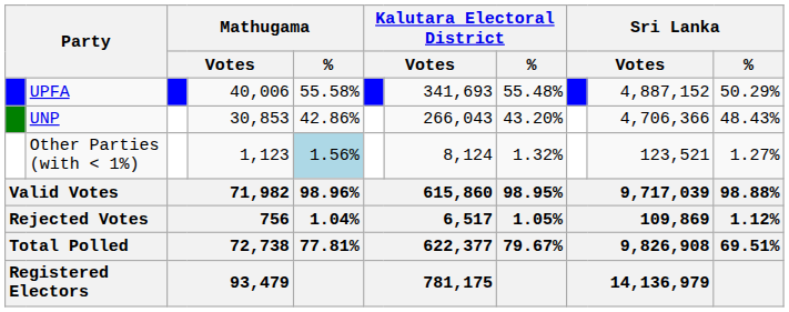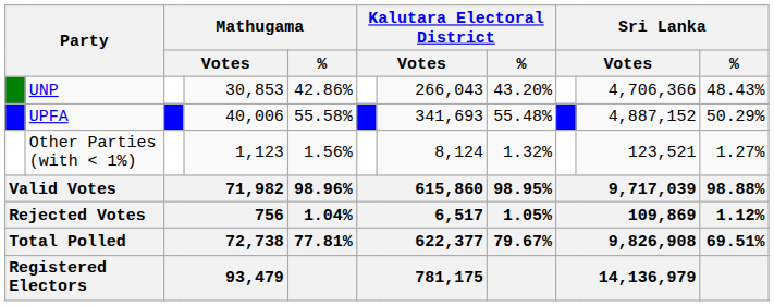 <table class="wikitable">
 <tr>
 <th colspan="2" width="144px"rowspan="2">Party</th>
 <th colspan="3" width="216px">Mathugama</th>
 <th colspan="3" width="216px"><a href='#'>Kalutara Electoral District</a></th>
 <th colspan="3" width="216px">Sri Lanka</th>
 </tr>
 <tr>
 <th colspan="2" width="144px">Votes</th>
 <th>%</th>
 <th colspan="2" width="144px">Votes</th>
 <th>%</th>
 <th colspan="2" width="144px">Votes</th>
 <th>%</th>
 </tr>
 <tr>
+<td style="background-color:green;" width="10px"></td>
+<td style="text-align:left;"><a href='#'>UNP</a></td>
+<td style="background-color:white;" width="10px"></td>
+<td style="text-align:right;">30,853</td>
+<td style="text-align:right;">42.86%</td>
+<td style="background-color:white;" width="10px"></td>
+<td style="text-align:right;">266,043</td>
+<td style="text-align:right;">43.20%</td>
+<td style="background-color:white;" width="10px"></td>
+<td style="text-align:right;">4,706,366</td>
+<td style="text-align:right;">48.43%</td>
+</tr>
+<tr>
 <td style="background-color:blue;" width="10px"></td>
 <td style="text-align:left;"><a href='#'>UPFA</a></td>
 <td style="background-color:blue;" width="10px"></td>
 <td style="text-align:right;">40,006</td>
 <td style="text-align:right;">55.58%</td>
 <td style="background-color:blue;" width="10px"></td>
 <td style="text-align:right;">341,693</td>
 <td style="text-align:right;">55.48%</td>
 <td style="background-color:blue;" width="10px"></td>
 <td style="text-align:right;">4,887,152</td>
 <td style="text-align:right;">50.29%</td>
 </tr>
 <tr>
-<td style="background-color:green;" width="10px"></td>
-<td style="text-align:left;"><a href='#'>UNP</a></td>
-<td style="background-color:white;" width="10px"></td>
-<td style="text-align:right;">30,853</td>
-<td style="text-align:right;">42.86%</td>
-<td style="background-color:white;" width="10px"></td>
-<td style="text-align:right;">266,043</td>
-<td style="text-align:right;">43.20%</td>
-<td style="background-color:white;" width="10px"></td>
-<td style="text-align:right;">4,706,366</td>
-<td style="text-align:right;">48.43%</td>
-</tr>
-<tr>
 <td style="background-color:white;" width="10px"></td>
 <td style="text-align:left;">Other Parties (with < 1%)</td>
 <td style="background-color:white;" width="10px"></td>
 <td style="text-align:right;">1,123</td>
-<td style="background: lightblue; text-align:right;">1.56%</td>
+<td style="text-align:right;">1.56%</td>
 <td style="background-color:white;" width="10px"></td>
 <td style="text-align:right;">8,124</td>
 <td style="text-align:right;">1.32%</td>
 <td style="background-color:white;" width="10px"></td>
 <td style="text-align:right;">123,521</td>
 <td style="text-align:right;">1.27%</td>
 </tr>
 <tr>
 <th colspan="2" width="144px"style="text-align:left;">Valid Votes</th>
 <th style="text-align:right;"colspan="2" width="144px">71,982</th>
 <th style="text-align:right;">98.96%</th>
 <th style="text-align:right;"colspan="2" width="144px">615,860</th>
 <th style="text-align:right;">98.95%</th>
 <th style="text-align:right;"colspan="2" width="144px">9,717,039</th>
 <th style="text-align:right;">98.88%</th>
 </tr>
 <tr>
 <th colspan="2" width="144px"style="text-align:left;">Rejected Votes</th>
 <th style="text-align:right;"colspan="2" width="144px">756</th>
 <th style="text-align:right;">1.04%</th>
 <th style="text-align:right;"colspan="2" width="144px">6,517</th>
 <th style="text-align:right;">1.05%</th>
 <th style="text-align:right;"colspan="2" width="144px">109,869</th>
 <th style="text-align:right;">1.12%</th>
 </tr>
 <tr>
 <th colspan="2" width="144px"style="text-align:left;">Total Polled</th>
 <th style="text-align:right;"colspan="2" width="144px">72,738</th>
 <th style="text-align:right;">77.81%</th>
 <th style="text-align:right;"colspan="2" width="144px">622,377</th>
 <th style="text-align:right;">79.67%</th>
 <th style="text-align:right;"colspan="2" width="144px">9,826,908</th>
 <th style="text-align:right;">69.51%</th>
 </tr>
 <tr>
 <th colspan="2" width="144px"style="text-align:left;">Registered Electors</th>
 <th style="text-align:right;"colspan="2" width="144px">93,479</th>
 <th></th>
 <th style="text-align:right;"colspan="2" width="144px">781,175</th>
 <th></th>
 <th style="text-align:right;"colspan="2" width="144px">14,136,979</th>
 <th></th>
 </tr>
 </table>
